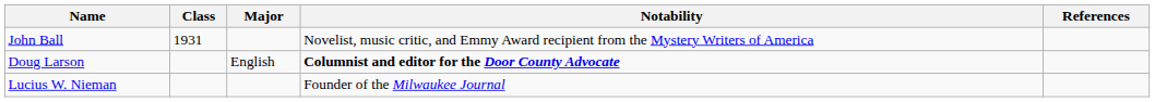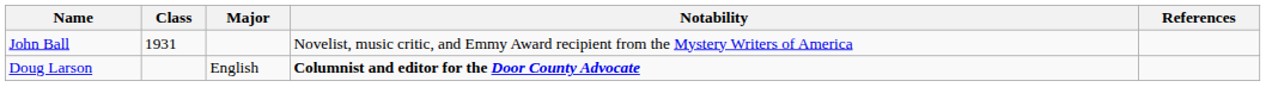 <table class="wikitable sortable" style="width:100%;">
 <tr>
 <th>Name</th>
 <th>Class</th>
 <th>Major</th>
 <th>Notability</th>
 <th>References</th>
 </tr>
 <tr>
 <td><a href='#'>John Ball</a></td>
 <td>1931</td>
 <td></td>
 <td>Novelist, music critic, and Emmy Award recipient from the <a href='#'>Mystery Writers of America</a></td>
 <td></td>
 </tr>
 <tr>
 <td><a href='#'>Doug Larson</a></td>
 <td></td>
 <td>English</td>
 <td><strong>Columnist and editor for the <a href='#'><em>Door County Advocate</em></a></strong></td>
 <td></td>
 </tr>
-<tr>
-<td><a href='#'>Lucius W. Nieman</a></td>
-<td></td>
-<td></td>
-<td>Founder of the <a href='#'><em>Milwaukee Journal</em></a></td>
-<td></td>
-</tr>
 </table>
